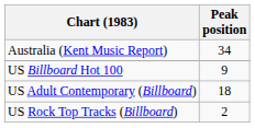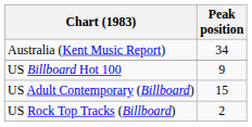 <table class="wikitable sortable">
 <tr>
 <th>Chart (1983)</th>
 <th>Peak<br>position</th>
 </tr>
 <tr>
 <td>Australia (<a href='#'>Kent Music Report</a>)</td>
 <td align="center">34</td>
 </tr>
 <tr>
 </tr>
 <tr>
 </tr>
 <tr>
 </tr>
 <tr>
 </tr>
 <tr>
 </tr>
 <tr>
 <td>US <a href='#'><em>Billboard</em> Hot 100</a></td>
 <td align="center">9</td>
 </tr>
 <tr>
 <td>US <a href='#'>Adult Contemporary</a> (<em><a href='#'>Billboard</a></em>)</td>
-<td align="center">18</td>
+<td align="center">15</td>
 </tr>
 <tr>
 <td>US <a href='#'>Rock Top Tracks</a> (<em><a href='#'>Billboard</a></em>)</td>
 <td align="center">2</td>
 </tr>
 </table>
